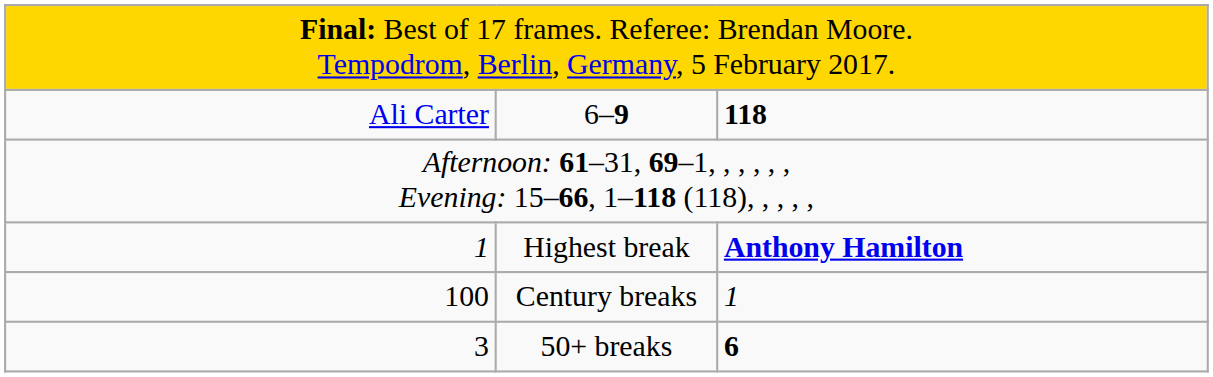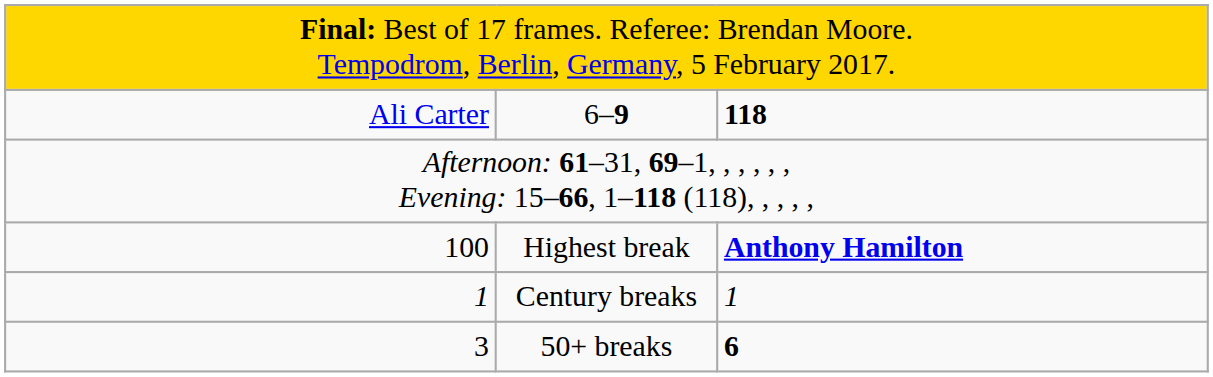 <table class="wikitable" style="font-size: 90%; margin: 1em auto 1em auto;">
 <tr>
 <td colspan = "3" align="center" bgcolor="#ffd700"><strong>Final:</strong> Best of 17 frames. Referee: Brendan Moore.<br><a href='#'>Tempodrom</a>, <a href='#'>Berlin</a>, <a href='#'>Germany</a>, 5 February 2017.</td>
 </tr>
 <tr>
 <td width="230" align="right"><a href='#'>Ali Carter</a><br></td>
 <td width="100" align="center">6–<strong>9</strong></td>
 <td><strong>118</strong></td>
 </tr>
 <tr>
 <td colspan="3" align="center" style="font-size: 100%"><em>Afternoon:</em> <strong>61</strong>–31, <strong>69</strong>–1, , , , , ,  <br><em>Evening:</em> 15–<strong>66</strong>, 1–<strong>118</strong> (118), , , , , </td>
 </tr>
 <tr>
-<td align="right"><em>1</em></td>
+<td align="right">100</td>
 <td align="center">Highest break</td>
 <td width="230"><strong><a href='#'>Anthony Hamilton</a></strong><br></td>
 </tr>
 <tr>
-<td align="right">100</td>
+<td align="right"><em>1</em></td>
 <td align="center">Century breaks</td>
 <td><em>1</em></td>
 </tr>
 <tr>
 <td align="right">3</td>
 <td align="center">50+ breaks</td>
 <td><strong>6</strong></td>
 </tr>
 </table>
